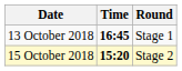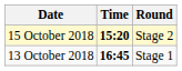 <table class="wikitable">
 <tr>
 <th>Date</th>
 <th>Time</th>
 <th>Round</th>
 </tr>
 <tr>
+<td style=background:lemonchiffon>15 October 2018</td>
+<td style=background:lemonchiffon><strong>15:20</strong></td>
+<td style=background:lemonchiffon>Stage   2</td>
+</tr>
+<tr>
 <td>13 October 2018</td>
 <td><strong>16:45</strong></td>
 <td>Stage 1</td>
 </tr>
-<tr>
-<td style=background:lemonchiffon>15 October 2018</td>
-<td style=background:lemonchiffon><strong>15:20</strong></td>
-<td style=background:lemonchiffon>Stage   2</td>
-</tr>
 </table>
